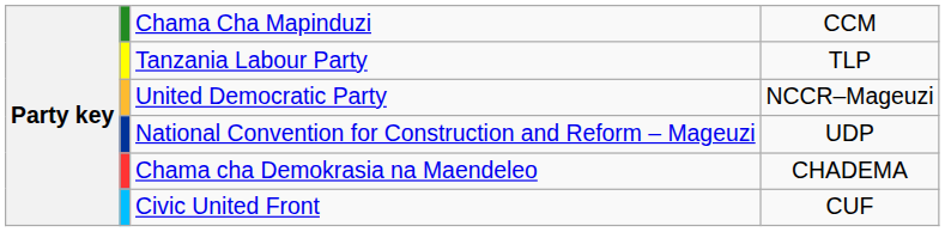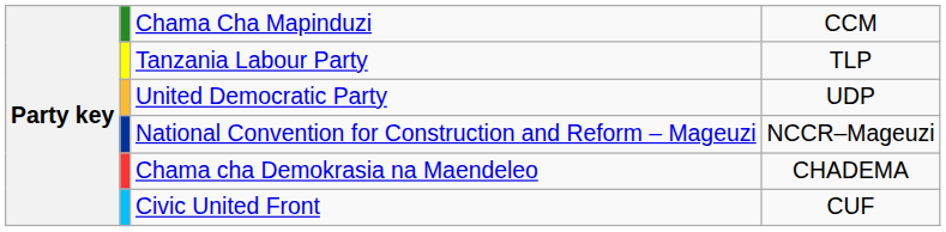 <table class=wikitable>
 <tr>
 <th rowspan= 6>Party key</th>
 <td style="background:#228B22"></td>
 <td><a href='#'>Chama Cha Mapinduzi</a></td>
 <td align=center>CCM</td>
 </tr>
 <tr>
 <td style="background:yellow"></td>
 <td><a href='#'>Tanzania Labour Party</a></td>
 <td align=center>TLP</td>
 </tr>
 <tr>
 <td style="background:#FDBB30"></td>
 <td><a href='#'>United Democratic Party</a></td>
-<td align=center>NCCR–Mageuzi</td>
+<td align=center>UDP</td>
 </tr>
 <tr>
 <td style="background:#039"></td>
 <td><a href='#'>National Convention for Construction and Reform – Mageuzi</a></td>
-<td align=center>UDP</td>
+<td align=center>NCCR–Mageuzi</td>
 </tr>
 <tr>
 <td style="background:#F33"></td>
 <td><a href='#'>Chama cha Demokrasia na Maendeleo</a></td>
 <td align=center>CHADEMA</td>
 </tr>
 <tr>
 <td style="background:#00BFFF"></td>
 <td><a href='#'>Civic United Front</a></td>
 <td align=center>CUF</td>
 </tr>
 </table>
